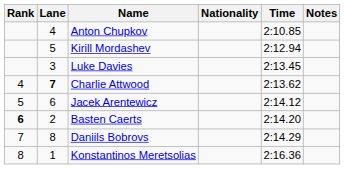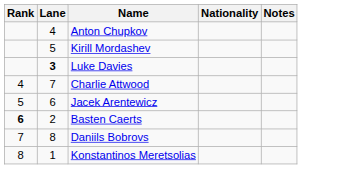 <table class='wikitable sortable' style='text-align:center'>
 <tr>
 <th>Rank</th>
 <th>Lane</th>
 <th>Name</th>
 <th>Nationality</th>
-<th>Time</th>
 <th>Notes</th>
 </tr>
 <tr>
 <td></td>
 <td>4</td>
 <td align=left><a href='#'>Anton Chupkov</a></td>
 <td align=left></td>
-<td>2:10.85</td>
 <td></td>
 </tr>
 <tr>
 <td></td>
 <td>5</td>
 <td align=left><a href='#'>Kirill Mordashev</a></td>
 <td align=left></td>
-<td>2:12.94</td>
 <td></td>
 </tr>
 <tr>
 <td></td>
-<td>3</td>
+<td><strong>3</strong></td>
 <td align=left><a href='#'>Luke Davies</a></td>
 <td align=left></td>
-<td>2:13.45</td>
 <td></td>
 </tr>
 <tr>
 <td>4</td>
-<td><strong>7</strong></td>
+<td>7</td>
 <td align=left><a href='#'>Charlie Attwood</a></td>
 <td align=left></td>
-<td>2:13.62</td>
 <td></td>
 </tr>
 <tr>
 <td>5</td>
 <td>6</td>
 <td align=left><a href='#'>Jacek Arentewicz</a></td>
 <td align=left></td>
-<td>2:14.12</td>
 <td></td>
 </tr>
 <tr>
 <td><strong>6</strong></td>
 <td>2</td>
 <td align=left><a href='#'>Basten Caerts</a></td>
 <td align=left></td>
-<td>2:14.20</td>
 <td></td>
 </tr>
 <tr>
 <td>7</td>
 <td>8</td>
 <td align=left><a href='#'>Daniils Bobrovs</a></td>
 <td align=left></td>
-<td>2:14.29</td>
 <td></td>
 </tr>
 <tr>
 <td>8</td>
 <td>1</td>
 <td align=left><a href='#'>Konstantinos Meretsolias</a></td>
 <td align=left></td>
-<td>2:16.36</td>
 <td></td>
 </tr>
 </table>
